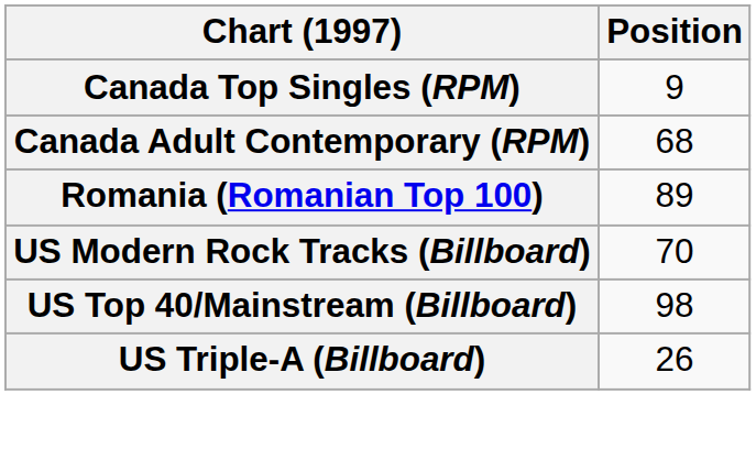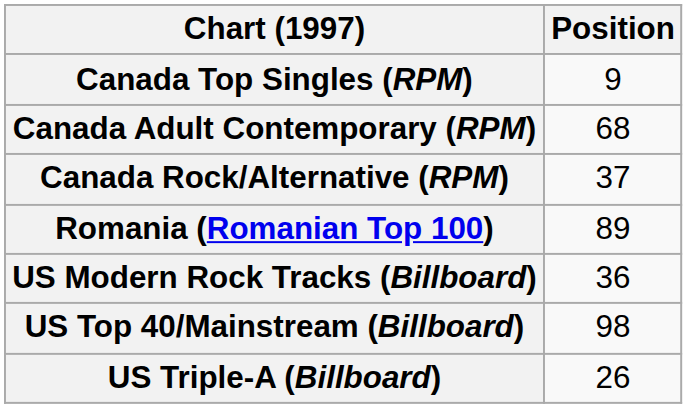 <table class="wikitable sortable plainrowheaders" style="text-align:center">
 <tr>
 <th scope="col">Chart (1997)</th>
 <th scope="col">Position</th>
 </tr>
 <tr>
 <th scope="row">Canada Top Singles (<em>RPM</em>)</th>
 <td>9</td>
 </tr>
 <tr>
 <th scope="row">Canada Adult Contemporary (<em>RPM</em>)</th>
 <td>68</td>
 </tr>
 <tr>
+<th scope="row">Canada Rock/Alternative (<em>RPM</em>)</th>
+<td>37</td>
+</tr>
+<tr>
 <th scope="row">Romania (<a href='#'>Romanian Top 100</a>)</th>
 <td>89</td>
 </tr>
 <tr>
 <th scope="row">US Modern Rock Tracks (<em>Billboard</em>)</th>
-<td>70</td>
+<td>36</td>
 </tr>
 <tr>
 <th scope="row">US Top 40/Mainstream (<em>Billboard</em>)</th>
 <td>98</td>
 </tr>
 <tr>
 <th scope="row">US Triple-A (<em>Billboard</em>)</th>
 <td>26</td>
 </tr>
 </table>
